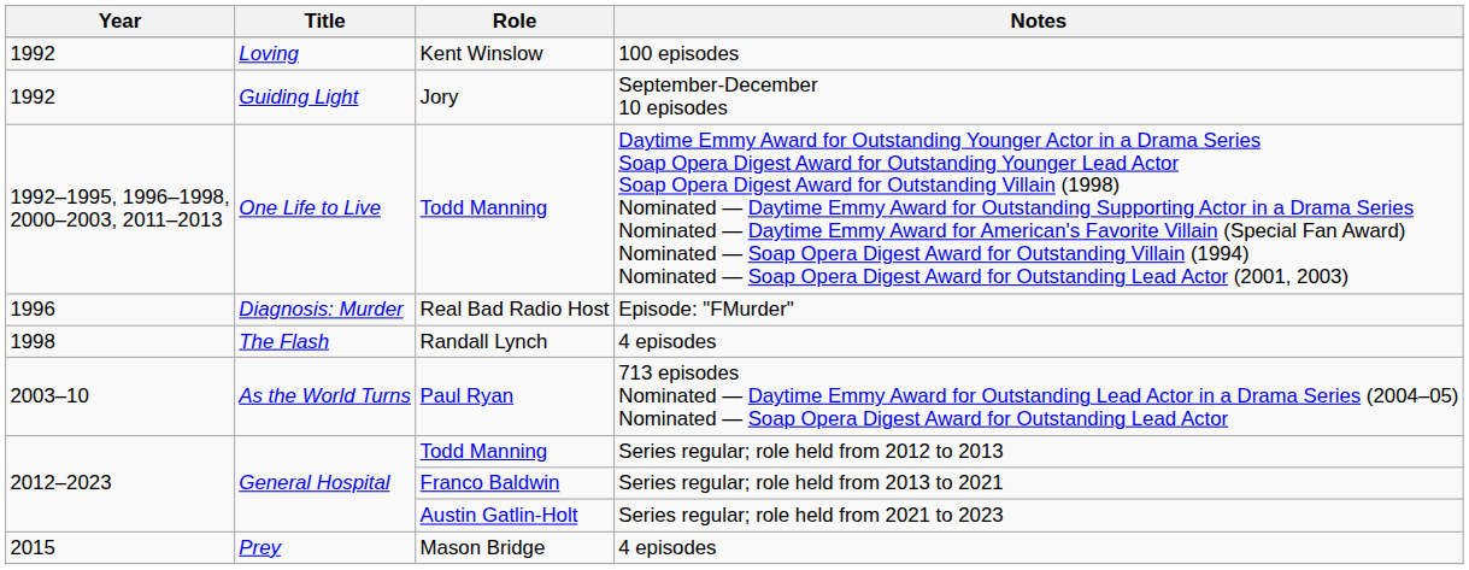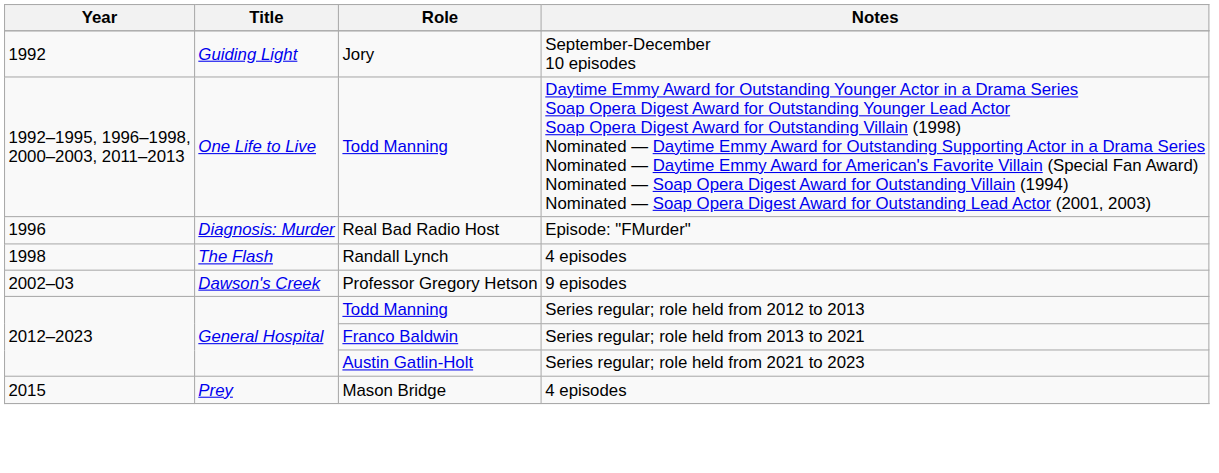 <table class="wikitable sortable">
 <tr>
 <th>Year</th>
 <th>Title</th>
 <th>Role</th>
 <th class="unsortable">Notes</th>
 </tr>
 <tr>
-</tr>
-<tr>
-<td>1992</td>
-<td><em><a href='#'>Loving</a></em></td>
-<td>Kent Winslow</td>
-<td>100 episodes</td>
 </tr>
 <tr>
 <td>1992</td>
 <td><em><a href='#'>Guiding Light</a></em></td>
 <td>Jory</td>
 <td>September-December<br>10 episodes</td>
 </tr>
 <tr>
 <td>1992–1995, 1996–1998,<br>2000–2003, 2011–2013</td>
 <td><em><a href='#'>One Life to Live</a></em></td>
 <td><a href='#'>Todd Manning</a></td>
 <td><a href='#'>Daytime Emmy Award for Outstanding Younger Actor in a Drama Series</a><br><a href='#'>Soap Opera Digest Award for Outstanding Younger Lead Actor</a><br><a href='#'>Soap Opera Digest Award for Outstanding Villain</a> (1998)<br>Nominated — <a href='#'>Daytime Emmy Award for Outstanding Supporting Actor in a Drama Series</a><br>Nominated — <a href='#'>Daytime Emmy Award for American's Favorite Villain</a> (Special Fan Award)<br>Nominated — <a href='#'>Soap Opera Digest Award for Outstanding Villain</a> (1994)<br>Nominated — <a href='#'>Soap Opera Digest Award for Outstanding Lead Actor</a> (2001, 2003)</td>
 </tr>
 <tr>
 <td>1996</td>
 <td><em><a href='#'>Diagnosis: Murder</a></em></td>
 <td>Real Bad Radio Host</td>
 <td>Episode: "FMurder"</td>
 </tr>
 <tr>
 <td>1998</td>
 <td><em><a href='#'>The Flash</a></em></td>
 <td>Randall Lynch</td>
 <td>4 episodes</td>
 </tr>
 <tr>
-<td>2003–10</td>
-<td><em><a href='#'>As the World Turns</a></em></td>
-<td><a href='#'>Paul Ryan</a></td>
-<td>713 episodes<br>Nominated — <a href='#'>Daytime Emmy Award for Outstanding Lead Actor in a Drama Series</a> (2004–05)<br>Nominated — <a href='#'>Soap Opera Digest Award for Outstanding Lead Actor</a></td>
+<td>2002–03</td>
+<td><em><a href='#'>Dawson's Creek</a></em></td>
+<td>Professor Gregory Hetson</td>
+<td>9 episodes</td>
 </tr>
 <tr>
 <td rowspan="3">2012–2023</td>
 <td rowspan="3"><em><a href='#'>General Hospital</a></em></td>
 <td><a href='#'>Todd Manning</a></td>
 <td>Series regular; role held from 2012 to 2013</td>
 </tr>
 <tr>
 <td><a href='#'>Franco Baldwin</a></td>
 <td>Series regular; role held from 2013 to 2021</td>
 </tr>
 <tr>
 <td><a href='#'>Austin Gatlin-Holt</a></td>
 <td>Series regular; role held from 2021 to 2023</td>
 </tr>
 <tr>
 <td>2015</td>
 <td><em><a href='#'>Prey</a></em></td>
 <td>Mason Bridge</td>
 <td>4 episodes</td>
 </tr>
 <tr>
 </tr>
 </table>
